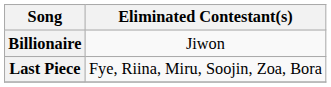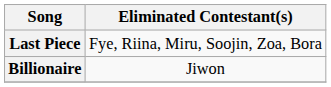 <table class="wikitable plainrowheaders" sortable" style="text-align:center">
 <tr>
 <th scope="col">Song</th>
 <th scope="col">Eliminated Contestant(s)</th>
 </tr>
 <tr>
+<th>Last Piece</th>
+<td>Fye, Riina, Miru, Soojin, Zoa, Bora</td>
+</tr>
+<tr>
 <th>Billionaire</th>
 <td>Jiwon</td>
 </tr>
 <tr>
-<th>Last Piece</th>
-<td>Fye, Riina, Miru, Soojin, Zoa, Bora</td>
-</tr>
-<tr>
 </tr>
 </table>
